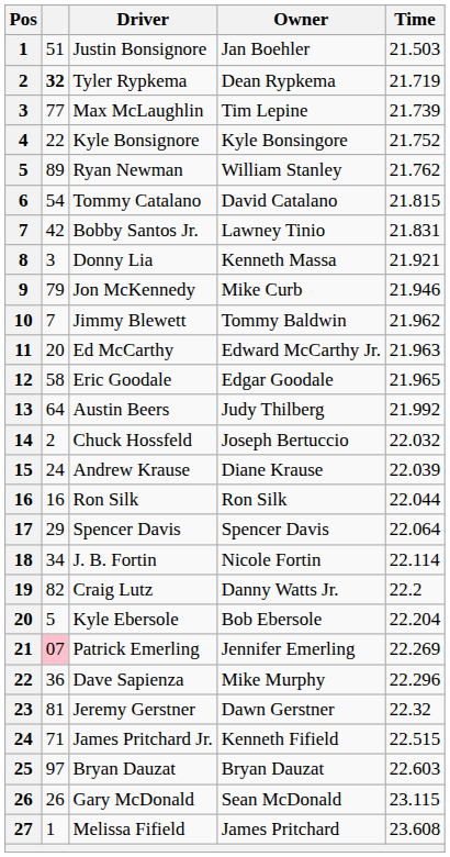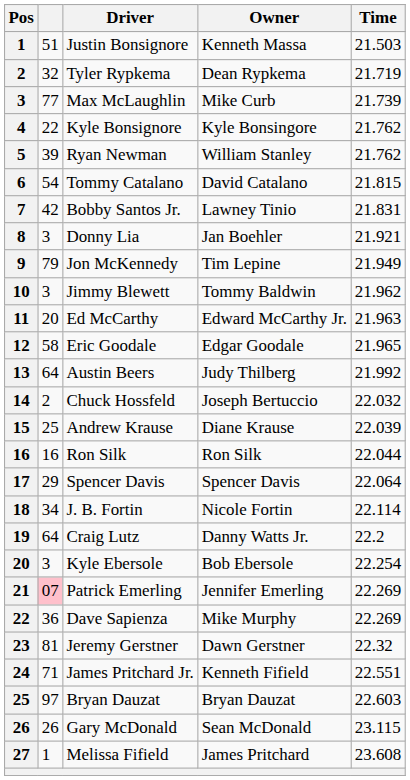 <table class="wikitable" style="font-size:98%">
 <tr>
 <th>Pos</th>
 <th></th>
 <th>Driver</th>
 <th>Owner</th>
 <th>Time</th>
 </tr>
 <tr>
 <th>1</th>
 <td>51</td>
 <td>Justin Bonsignore</td>
-<td>Jan Boehler</td>
+<td>Kenneth Massa</td>
 <td>21.503</td>
 </tr>
 <tr>
 <th>2</th>
-<td><strong>32</strong></td>
+<td>32</td>
 <td>Tyler Rypkema</td>
 <td>Dean Rypkema</td>
 <td>21.719</td>
 </tr>
 <tr>
 <th>3</th>
 <td>77</td>
 <td>Max McLaughlin</td>
-<td>Tim Lepine</td>
+<td>Mike Curb</td>
 <td>21.739</td>
 </tr>
 <tr>
 <th>4</th>
 <td>22</td>
 <td>Kyle Bonsignore</td>
 <td>Kyle Bonsingore</td>
-<td>21.752</td>
+<td>21.762</td>
 </tr>
 <tr>
 <th>5</th>
-<td>89</td>
+<td>39</td>
 <td>Ryan Newman</td>
 <td>William Stanley</td>
 <td>21.762</td>
 </tr>
 <tr>
 <th>6</th>
 <td>54</td>
 <td>Tommy Catalano</td>
 <td>David Catalano</td>
 <td>21.815</td>
 </tr>
 <tr>
 <th>7</th>
 <td>42</td>
 <td>Bobby Santos Jr.</td>
 <td>Lawney Tinio</td>
 <td>21.831</td>
 </tr>
 <tr>
 <th>8</th>
 <td>3</td>
 <td>Donny Lia</td>
-<td>Kenneth Massa</td>
+<td>Jan Boehler</td>
 <td>21.921</td>
 </tr>
 <tr>
 <th>9</th>
 <td>79</td>
 <td>Jon McKennedy</td>
-<td>Mike Curb</td>
-<td>21.946</td>
+<td>Tim Lepine</td>
+<td>21.949</td>
 </tr>
 <tr>
 <th>10</th>
-<td>7</td>
+<td>3</td>
 <td>Jimmy Blewett</td>
 <td>Tommy Baldwin</td>
 <td>21.962</td>
 </tr>
 <tr>
 <th>11</th>
 <td>20</td>
 <td>Ed McCarthy</td>
 <td>Edward McCarthy Jr.</td>
 <td>21.963</td>
 </tr>
 <tr>
 <th>12</th>
 <td>58</td>
 <td>Eric Goodale</td>
 <td>Edgar Goodale</td>
 <td>21.965</td>
 </tr>
 <tr>
 <th>13</th>
 <td>64</td>
 <td>Austin Beers</td>
 <td>Judy Thilberg</td>
 <td>21.992</td>
 </tr>
 <tr>
 <th>14</th>
 <td>2</td>
 <td>Chuck Hossfeld</td>
 <td>Joseph Bertuccio</td>
 <td>22.032</td>
 </tr>
 <tr>
 <th>15</th>
-<td>24</td>
+<td>25</td>
 <td>Andrew Krause</td>
 <td>Diane Krause</td>
 <td>22.039</td>
 </tr>
 <tr>
 <th>16</th>
 <td>16</td>
 <td>Ron Silk</td>
 <td>Ron Silk</td>
 <td>22.044</td>
 </tr>
 <tr>
 <th>17</th>
 <td>29</td>
 <td>Spencer Davis</td>
 <td>Spencer Davis</td>
 <td>22.064</td>
 </tr>
 <tr>
 <th>18</th>
 <td>34</td>
 <td>J. B. Fortin</td>
 <td>Nicole Fortin</td>
 <td>22.114</td>
 </tr>
 <tr>
 <th>19</th>
-<td>82</td>
+<td>64</td>
 <td>Craig Lutz</td>
 <td>Danny Watts Jr.</td>
 <td>22.2</td>
 </tr>
 <tr>
 <th>20</th>
-<td>5</td>
+<td>3</td>
 <td>Kyle Ebersole</td>
 <td>Bob Ebersole</td>
-<td>22.204</td>
+<td>22.254</td>
 </tr>
 <tr>
 <th>21</th>
 <td style="background: pink;">07</td>
 <td>Patrick Emerling</td>
 <td>Jennifer Emerling</td>
 <td>22.269</td>
 </tr>
 <tr>
 <th>22</th>
 <td>36</td>
 <td>Dave Sapienza</td>
 <td>Mike Murphy</td>
-<td>22.296</td>
+<td>22.269</td>
 </tr>
 <tr>
 <th>23</th>
 <td>81</td>
 <td>Jeremy Gerstner</td>
 <td>Dawn Gerstner</td>
 <td>22.32</td>
 </tr>
 <tr>
 <th>24</th>
 <td>71</td>
 <td>James Pritchard Jr.</td>
 <td>Kenneth Fifield</td>
-<td>22.515</td>
+<td>22.551</td>
 </tr>
 <tr>
 <th>25</th>
 <td>97</td>
 <td>Bryan Dauzat</td>
 <td>Bryan Dauzat</td>
 <td>22.603</td>
 </tr>
 <tr>
 <th>26</th>
 <td>26</td>
 <td>Gary McDonald</td>
 <td>Sean McDonald</td>
 <td>23.115</td>
 </tr>
 <tr>
 <th>27</th>
 <td>1</td>
 <td>Melissa Fifield</td>
 <td>James Pritchard</td>
 <td>23.608</td>
 </tr>
 <tr>
 <th colspan="6"></th>
 </tr>
 <tr>
 </tr>
 </table>
